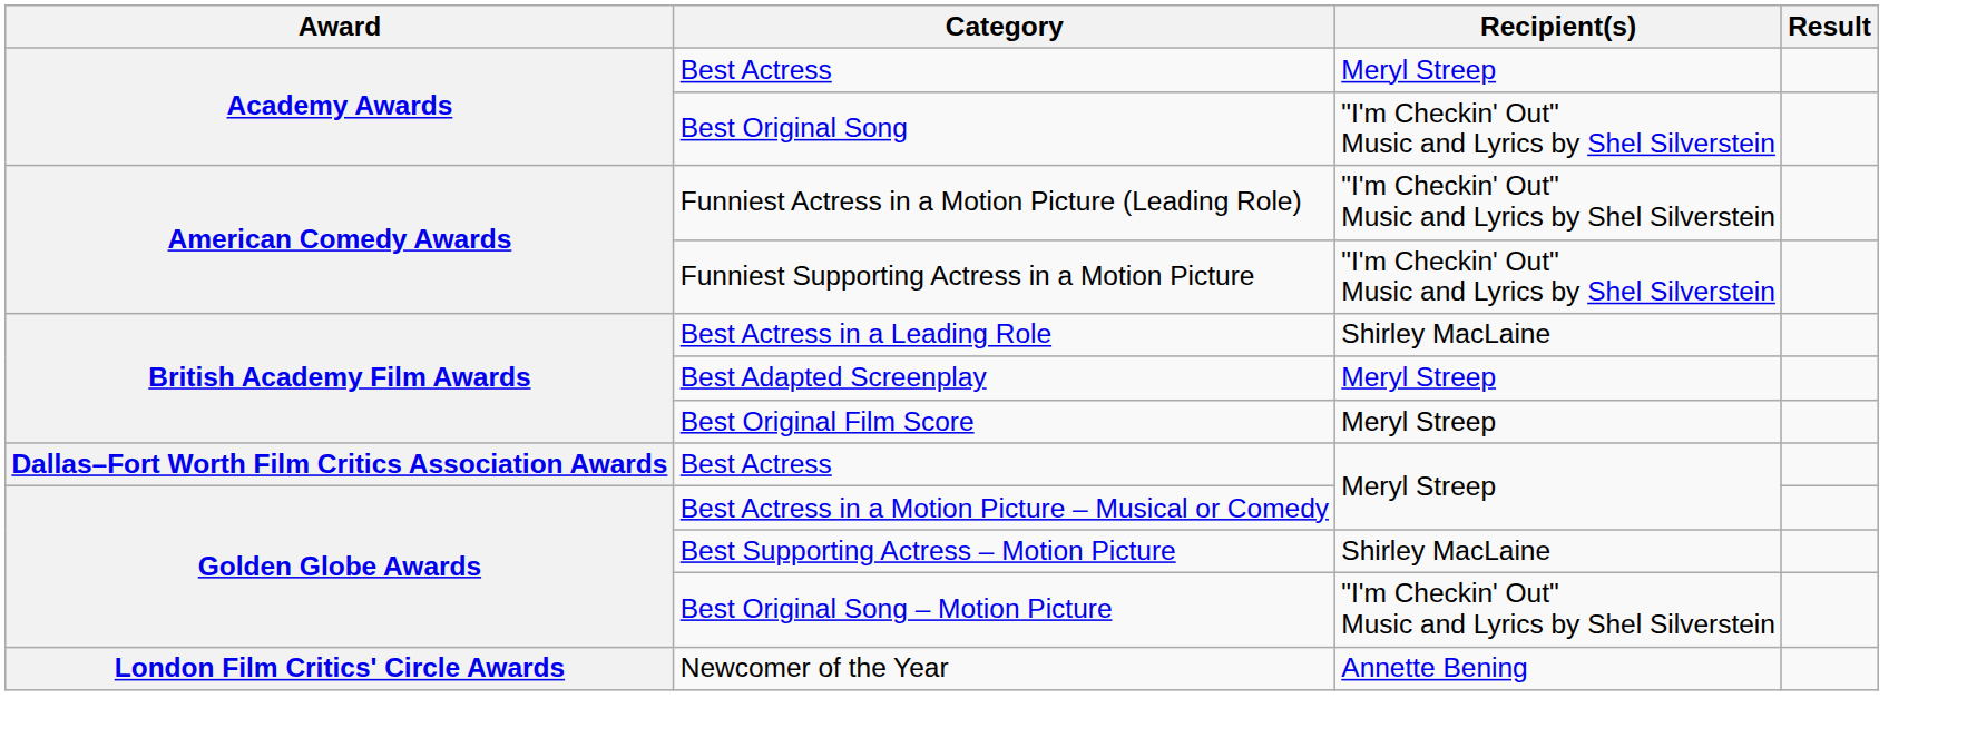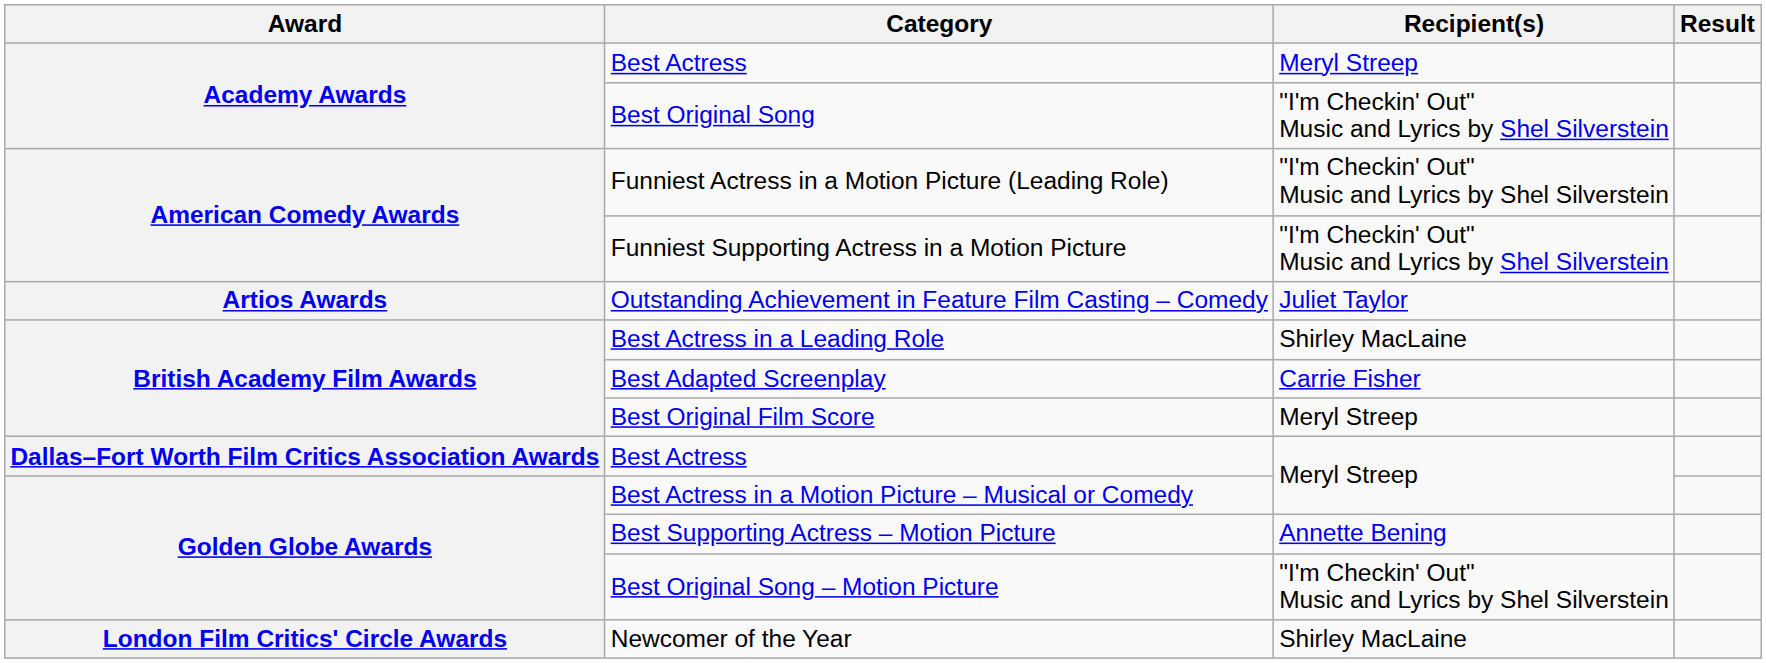 <table class="wikitable plainrowheaders">
 <tr>
 <th scope="col">Award</th>
 <th scope="col">Category</th>
 <th scope="col">Recipient(s)</th>
 <th scope="col">Result</th>
 </tr>
 <tr>
 <th scope="row" rowspan="2"><a href='#'>Academy Awards</a></th>
 <td><a href='#'>Best Actress</a></td>
 <td><a href='#'>Meryl Streep</a></td>
 <td></td>
 </tr>
 <tr>
 <td><a href='#'>Best Original Song</a></td>
 <td>"I'm Checkin' Out" <br> Music and Lyrics by <a href='#'>Shel Silverstein</a></td>
 <td></td>
 </tr>
 <tr>
 <th scope="row" rowspan="2"><a href='#'>American Comedy Awards</a></th>
 <td>Funniest Actress in a Motion Picture (Leading Role)</td>
 <td>"I'm Checkin' Out" <br> Music and Lyrics by Shel Silverstein</td>
 <td></td>
 </tr>
 <tr>
 <td>Funniest Supporting Actress in a Motion Picture</td>
 <td>"I'm Checkin' Out" <br> Music and Lyrics by <a href='#'>Shel Silverstein</a></td>
 <td></td>
 </tr>
 <tr>
+<th scope="row"><a href='#'>Artios Awards</a></th>
+<td><a href='#'>Outstanding Achievement in Feature Film Casting – Comedy</a></td>
+<td><a href='#'>Juliet Taylor</a></td>
+<td></td>
+</tr>
+<tr>
 <th scope="row" rowspan="3"><a href='#'>British Academy Film Awards</a></th>
 <td><a href='#'>Best Actress in a Leading Role</a></td>
 <td>Shirley MacLaine</td>
 <td></td>
 </tr>
 <tr>
 <td><a href='#'>Best Adapted Screenplay</a></td>
-<td><a href='#'>Meryl Streep</a></td>
+<td><a href='#'>Carrie Fisher</a></td>
 <td></td>
 </tr>
 <tr>
 <td><a href='#'>Best Original Film Score</a></td>
 <td>Meryl Streep</td>
 <td></td>
 </tr>
 <tr>
 <th scope="row"><a href='#'>Dallas–Fort Worth Film Critics Association Awards</a></th>
 <td><a href='#'>Best Actress</a></td>
 <td rowspan="2">Meryl Streep</td>
 <td></td>
 </tr>
 <tr>
 <th scope="row" rowspan="3"><a href='#'>Golden Globe Awards</a></th>
 <td><a href='#'>Best Actress in a Motion Picture – Musical or Comedy</a></td>
 <td></td>
 </tr>
 <tr>
 <td><a href='#'>Best Supporting Actress – Motion Picture</a></td>
-<td>Shirley MacLaine</td>
+<td><a href='#'>Annette Bening</a></td>
 <td></td>
 </tr>
 <tr>
 <td><a href='#'>Best Original Song – Motion Picture</a></td>
 <td>"I'm Checkin' Out" <br> Music and Lyrics by Shel Silverstein</td>
 <td></td>
 </tr>
 <tr>
 <th scope="row"><a href='#'>London Film Critics' Circle Awards</a></th>
 <td>Newcomer of the Year</td>
-<td><a href='#'>Annette Bening</a></td>
+<td>Shirley MacLaine</td>
 <td></td>
 </tr>
 </table>
